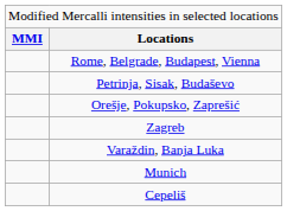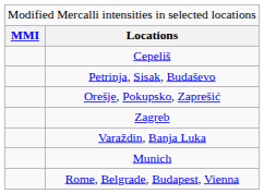 <table class="wikitable" style="text-align: center; font-size:90%;">
 <tr>
 <td colspan="2" style="text-align: center;">Modified Mercalli intensities in selected locations</td>
 </tr>
 <tr>
 <th><a href='#'>MMI</a></th>
 <th>Locations</th>
 </tr>
 <tr>
 <td></td>
-<td><a href='#'>Rome</a>, <a href='#'>Belgrade</a>, <a href='#'>Budapest</a>, <a href='#'>Vienna</a></td>
+<td><a href='#'>Cepeliš</a></td>
 </tr>
 <tr>
 <td></td>
 <td><a href='#'>Petrinja</a>, <a href='#'>Sisak</a>, <a href='#'>Budaševo</a></td>
 </tr>
 <tr>
 <td></td>
 <td><a href='#'>Orešje</a>, <a href='#'>Pokupsko</a>, <a href='#'>Zaprešić</a></td>
 </tr>
 <tr>
 <td></td>
 <td><a href='#'>Zagreb</a></td>
 </tr>
 <tr>
 <td></td>
 <td><a href='#'>Varaždin</a>, <a href='#'>Banja Luka</a></td>
 </tr>
 <tr>
 <td></td>
 <td><a href='#'>Munich</a></td>
 </tr>
 <tr>
 <td></td>
-<td><a href='#'>Cepeliš</a></td>
+<td><a href='#'>Rome</a>, <a href='#'>Belgrade</a>, <a href='#'>Budapest</a>, <a href='#'>Vienna</a></td>
 </tr>
 </table>
